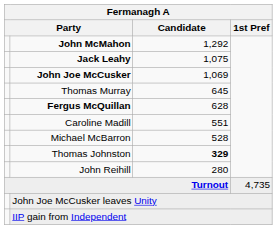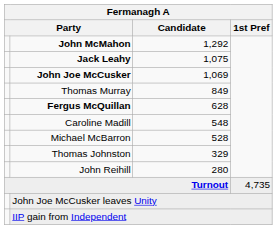 <table class="wikitable">
 <tr>
 <th colspan="4" align="center">Fermanagh A</th>
 </tr>
 <tr>
 <th colspan="2" align="center" width=200>Party</th>
 <th width=150>Candidate</th>
 <th width=60>1st Pref</th>
 </tr>
 <tr>
 <td></td>
 <td align="right"><strong>John McMahon</strong></td>
 <td align="right">1,292</td>
 </tr>
 <tr>
 <td></td>
 <td align="right"><strong>Jack Leahy</strong></td>
 <td align="right">1,075</td>
 </tr>
 <tr>
 <td></td>
 <td align="right"><strong>John Joe McCusker</strong></td>
 <td align="right">1,069</td>
 </tr>
 <tr>
 <td></td>
 <td align="right">Thomas Murray</td>
-<td align="right">645</td>
+<td align="right">849</td>
 </tr>
 <tr>
 <td></td>
 <td align="right"><strong>Fergus McQuillan</strong></td>
 <td align="right">628</td>
 </tr>
 <tr>
 <td></td>
 <td align="right">Caroline Madill</td>
-<td align="right">551</td>
+<td align="right">548</td>
 </tr>
 <tr>
 <td></td>
 <td align="right">Michael McBarron</td>
 <td align="right">528</td>
 </tr>
 <tr>
 <td></td>
 <td align="right">Thomas Johnston</td>
-<td align="right"><strong>329</strong></td>
+<td align="right">329</td>
 </tr>
 <tr>
 <td></td>
 <td align="right">John Reihill</td>
 <td align="right">280</td>
 </tr>
 <tr bgcolor="EEEEEE">
 <td colspan=3 align="right"><strong><a href='#'>Turnout</a></strong></td>
 <td align="right">4,735</td>
 </tr>
 <tr>
 <td bgcolor=></td>
 <td colspan=3 bgcolor="EEEEEE">John Joe McCusker leaves <a href='#'>Unity</a></td>
 </tr>
 <tr>
 <td bgcolor=></td>
 <td colspan=3 bgcolor="EEEEEE"><a href='#'>IIP</a> gain from <a href='#'>Independent</a></td>
 </tr>
 </table>
